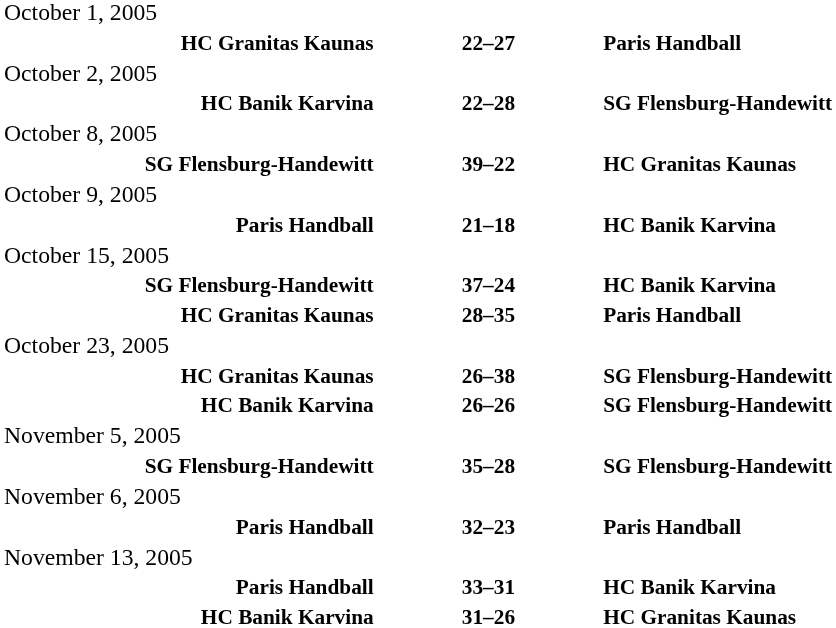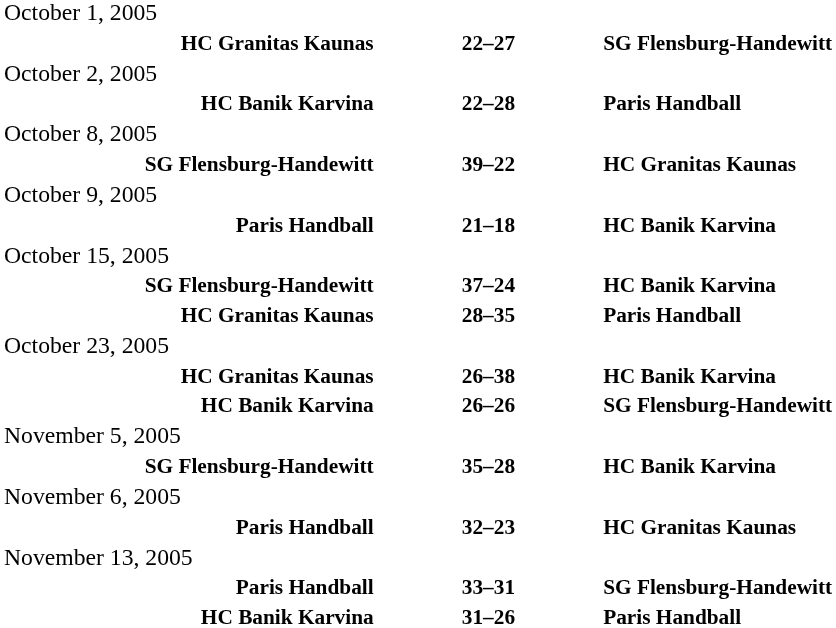 <table width=100% cellspacing=1>
 <tr>
 <th width=20%></th>
 <th width=12%></th>
 <th width=20%></th>
 <th></th>
 </tr>
 <tr>
 <td>October 1, 2005</td>
 </tr>
 <tr style=font-size:90%>
 <td align=right><strong>HC Granitas Kaunas</strong></td>
 <td align=center><strong>22–27</strong></td>
-<td><strong>Paris Handball</strong></td>
+<td><strong>SG Flensburg-Handewitt</strong></td>
 </tr>
 <tr>
 <td>October 2, 2005</td>
 </tr>
 <tr style=font-size:90%>
 <td align=right><strong>HC Banik Karvina</strong></td>
 <td align=center><strong>22–28</strong></td>
-<td><strong>SG Flensburg-Handewitt</strong></td>
+<td><strong>Paris Handball</strong></td>
 </tr>
 <tr>
 <td>October 8, 2005</td>
 </tr>
 <tr style=font-size:90%>
 <td align=right><strong>SG Flensburg-Handewitt</strong></td>
 <td align=center><strong>39–22</strong></td>
 <td><strong>HC Granitas Kaunas</strong></td>
 </tr>
 <tr>
 <td>October 9, 2005</td>
 </tr>
 <tr style=font-size:90%>
 <td align=right><strong>Paris Handball</strong></td>
 <td align=center><strong>21–18</strong></td>
 <td><strong>HC Banik Karvina</strong></td>
 </tr>
 <tr>
 <td>October 15, 2005</td>
 </tr>
 <tr style=font-size:90%>
 <td align=right><strong>SG Flensburg-Handewitt</strong></td>
 <td align=center><strong>37–24</strong></td>
 <td><strong>HC Banik Karvina</strong></td>
 </tr>
 <tr style=font-size:90%>
 <td align=right><strong>HC Granitas Kaunas</strong></td>
 <td align=center><strong>28–35</strong></td>
 <td><strong>Paris Handball</strong></td>
 </tr>
 <tr>
 <td>October 23, 2005</td>
 </tr>
 <tr style=font-size:90%>
 <td align=right><strong>HC Granitas Kaunas</strong></td>
 <td align=center><strong>26–38</strong></td>
-<td><strong>SG Flensburg-Handewitt</strong></td>
+<td><strong>HC Banik Karvina</strong></td>
 </tr>
 <tr style=font-size:90%>
 <td align=right><strong>HC Banik Karvina</strong></td>
 <td align=center><strong>26–26</strong></td>
 <td><strong>SG Flensburg-Handewitt</strong></td>
 </tr>
 <tr>
 <td>November 5, 2005</td>
 </tr>
 <tr style=font-size:90%>
 <td align=right><strong>SG Flensburg-Handewitt</strong></td>
 <td align=center><strong>35–28</strong></td>
-<td><strong>SG Flensburg-Handewitt</strong></td>
+<td><strong>HC Banik Karvina</strong></td>
 </tr>
 <tr>
 <td>November 6, 2005</td>
 </tr>
 <tr style=font-size:90%>
 <td align=right><strong>Paris Handball</strong></td>
 <td align=center><strong>32–23</strong></td>
-<td><strong>Paris Handball</strong></td>
+<td><strong>HC Granitas Kaunas</strong></td>
 </tr>
 <tr>
 <td>November 13, 2005</td>
 </tr>
 <tr style=font-size:90%>
 <td align=right><strong>Paris Handball</strong></td>
 <td align=center><strong>33–31</strong></td>
-<td><strong>HC Banik Karvina</strong></td>
+<td><strong>SG Flensburg-Handewitt</strong></td>
 </tr>
 <tr style=font-size:90%>
 <td align=right><strong>HC Banik Karvina</strong></td>
 <td align=center><strong>31–26</strong></td>
-<td><strong>HC Granitas Kaunas</strong></td>
+<td><strong>Paris Handball</strong></td>
 </tr>
 </table>
